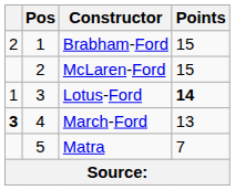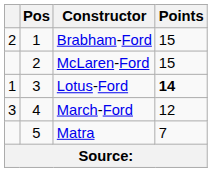 <table class="wikitable" style="font-size: 95%;">
 <tr>
 <th></th>
 <th>Pos</th>
 <th>Constructor</th>
 <th>Points</th>
 </tr>
 <tr>
 <td align="left"> 2</td>
 <td align="center">1</td>
 <td> <a href='#'>Brabham</a>-<a href='#'>Ford</a></td>
 <td align="left">15</td>
 </tr>
 <tr>
 <td align="left"></td>
 <td align="center">2</td>
 <td> <a href='#'>McLaren</a>-<a href='#'>Ford</a></td>
 <td align="left">15</td>
 </tr>
 <tr>
 <td align="left"> 1</td>
 <td align="center">3</td>
 <td> <a href='#'>Lotus</a>-<a href='#'>Ford</a></td>
 <td align="left"><strong>14</strong></td>
 </tr>
 <tr>
-<td align="left"><strong> 3</strong></td>
+<td align="left"> 3</td>
 <td align="center">4</td>
 <td> <a href='#'>March</a>-<a href='#'>Ford</a></td>
-<td align="left">13</td>
+<td align="left">12</td>
 </tr>
 <tr>
 <td align="left"></td>
 <td align="center">5</td>
 <td> <a href='#'>Matra</a></td>
 <td align="left">7</td>
 </tr>
 <tr>
 <th colspan=4>Source: </th>
 </tr>
 </table>
